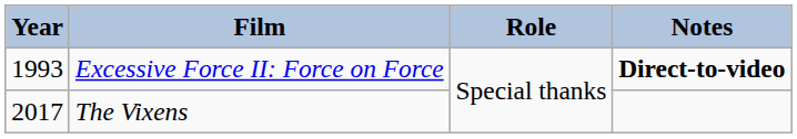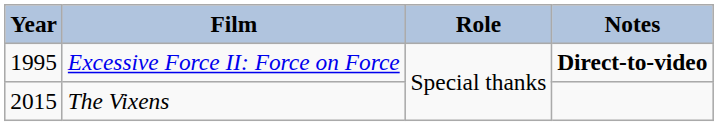 <table class="wikitable" style="font-size:95%;">
 <tr>
 <th style="background:#B0C4DE;">Year</th>
 <th style="background:#B0C4DE;">Film</th>
 <th style="background:#B0C4DE;">Role</th>
 <th style="background:#B0C4DE;">Notes</th>
 </tr>
 <tr>
-<td>1993</td>
+<td>1995</td>
 <td><em><a href='#'>Excessive Force II: Force on Force</a></em></td>
 <td rowspan=2>Special thanks</td>
 <td><strong>Direct-to-video</strong></td>
 </tr>
 <tr>
-<td>2017</td>
+<td>2015</td>
 <td><em>The Vixens</em></td>
 <td></td>
 </tr>
 </table>
